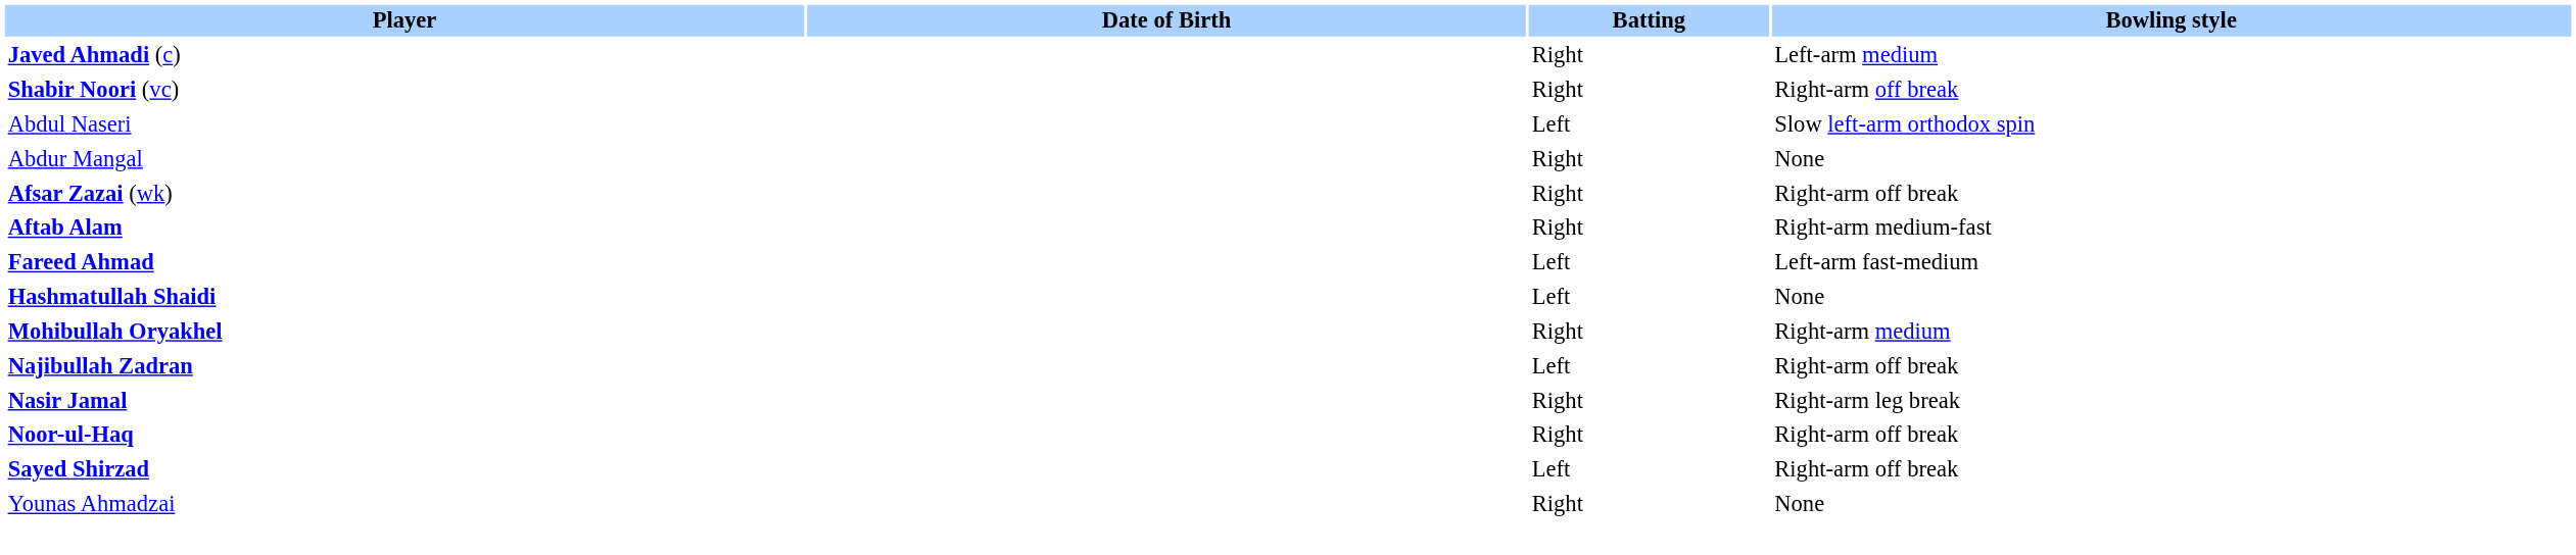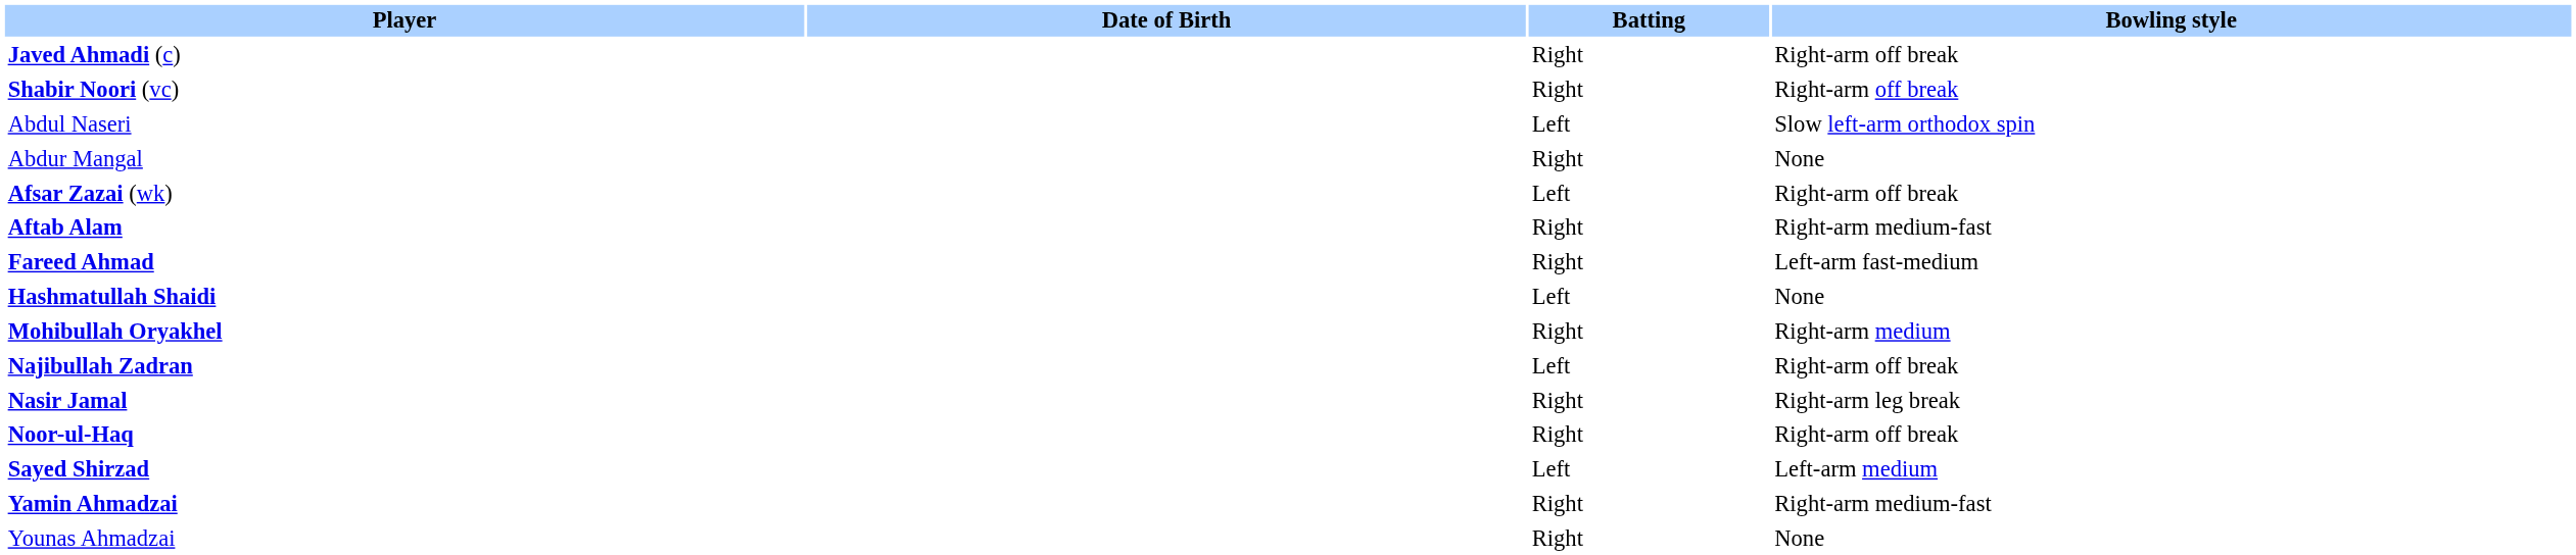 <table border="0" cellspacing="2" cellpadding="2" style="width:90%;">
 <tr style="background:#aad0ff;">
 <th width=20%>Player</th>
 <th width=18%>Date of Birth</th>
 <th width=6%>Batting</th>
 <th width=20%>Bowling style</th>
 </tr>
 <tr>
 <td><strong><a href='#'>Javed Ahmadi</a></strong> (<a href='#'>c</a>)</td>
 <td></td>
 <td>Right</td>
-<td>Left-arm <a href='#'>medium</a></td>
+<td>Right-arm off break</td>
 </tr>
 <tr>
 <td><strong><a href='#'>Shabir Noori</a></strong> (<a href='#'>vc</a>)</td>
 <td></td>
 <td>Right</td>
 <td>Right-arm <a href='#'>off break</a></td>
 </tr>
 <tr>
 <td><a href='#'>Abdul Naseri</a></td>
 <td></td>
 <td>Left</td>
 <td>Slow <a href='#'>left-arm orthodox spin</a></td>
 </tr>
 <tr>
 <td><a href='#'>Abdur Mangal</a></td>
 <td></td>
 <td>Right</td>
 <td>None</td>
 </tr>
 <tr>
 <td><strong><a href='#'>Afsar Zazai</a></strong> (<a href='#'>wk</a>)</td>
 <td></td>
-<td>Right</td>
+<td>Left</td>
 <td>Right-arm off break</td>
 </tr>
 <tr>
 <td><strong><a href='#'>Aftab Alam</a></strong></td>
 <td></td>
 <td>Right</td>
 <td>Right-arm medium-fast</td>
 </tr>
 <tr>
 <td><strong><a href='#'>Fareed Ahmad</a></strong></td>
 <td></td>
-<td>Left</td>
+<td>Right</td>
 <td>Left-arm fast-medium</td>
 </tr>
 <tr>
 <td><strong><a href='#'>Hashmatullah Shaidi</a></strong></td>
 <td></td>
 <td>Left</td>
 <td>None</td>
 </tr>
 <tr>
 <td><strong><a href='#'>Mohibullah Oryakhel</a></strong></td>
 <td></td>
 <td>Right</td>
 <td>Right-arm <a href='#'>medium</a></td>
 </tr>
 <tr>
 <td><strong><a href='#'>Najibullah Zadran</a></strong></td>
 <td></td>
 <td>Left</td>
 <td>Right-arm off break</td>
 </tr>
 <tr>
 <td><strong><a href='#'>Nasir Jamal</a></strong></td>
 <td></td>
 <td>Right</td>
 <td>Right-arm leg break</td>
 </tr>
 <tr>
 <td><strong><a href='#'>Noor-ul-Haq</a></strong></td>
 <td></td>
 <td>Right</td>
 <td>Right-arm off break</td>
 </tr>
 <tr>
 <td><strong><a href='#'>Sayed Shirzad</a></strong></td>
 <td></td>
 <td>Left</td>
-<td>Right-arm off break</td>
+<td>Left-arm <a href='#'>medium</a></td>
+</tr>
+<tr>
+<td><strong><a href='#'>Yamin Ahmadzai</a></strong></td>
+<td></td>
+<td>Right</td>
+<td>Right-arm medium-fast</td>
 </tr>
 <tr>
 <td><a href='#'>Younas Ahmadzai</a></td>
 <td></td>
 <td>Right</td>
 <td>None</td>
 </tr>
 </table>
